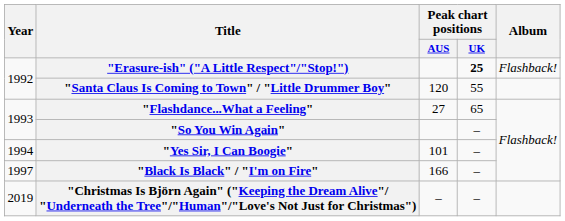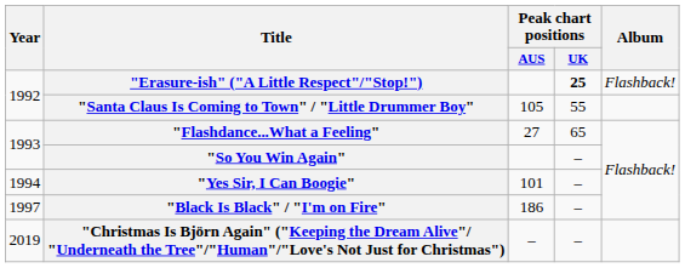 <table class="wikitable plainrowheaders" style="text-align:center;" border="1">
 <tr>
 <th scope="col" rowspan="2">Year</th>
 <th scope="col" rowspan="2">Title</th>
 <th scope="col" colspan="2">Peak chart positions</th>
 <th scope="col" rowspan="2">Album</th>
 </tr>
 <tr>
 <th scope="col" style="width:3em;font-size:85%"><a href='#'>AUS</a><br></th>
 <th scope="col" style="width:3em;font-size:85%"><a href='#'>UK</a><br></th>
 </tr>
 <tr>
 <td rowspan="2">1992</td>
 <th scope="row"><a href='#'>"Erasure-ish" ("A Little Respect"/"Stop!")</a> </th>
 <td></td>
 <td><strong>25</strong></td>
 <td><em>Flashback!</em></td>
 </tr>
 <tr>
 <th scope="row">"<a href='#'>Santa Claus Is Coming to Town</a>" / "<a href='#'>Little Drummer Boy</a>"</th>
-<td>120</td>
+<td>105</td>
 <td>55</td>
 <td></td>
 </tr>
 <tr>
 <td rowspan="2">1993</td>
 <th scope="row">"<a href='#'>Flashdance...What a Feeling</a>"</th>
 <td>27</td>
 <td>65</td>
 <td rowspan="4"><em>Flashback!</em></td>
 </tr>
 <tr>
 <th scope="row">"<a href='#'>So You Win Again</a>" </th>
 <td></td>
 <td>–</td>
 </tr>
 <tr>
 <td>1994</td>
 <th scope="row">"<a href='#'>Yes Sir, I Can Boogie</a>" </th>
 <td>101</td>
 <td>–</td>
 </tr>
 <tr>
 <td>1997</td>
 <th scope="row">"<a href='#'>Black Is Black</a>" / "<a href='#'>I'm on Fire</a>" </th>
-<td>166</td>
+<td>186</td>
 <td>–</td>
 </tr>
 <tr>
 <td>2019</td>
 <th scope="row">"Christmas Is Björn Again" ("<a href='#'>Keeping the Dream Alive</a>"/<br> "<a href='#'>Underneath the Tree</a>"/"<a href='#'>Human</a>"/"Love's Not Just for Christmas")</th>
 <td>–</td>
 <td>–</td>
 <td></td>
 </tr>
 </table>
